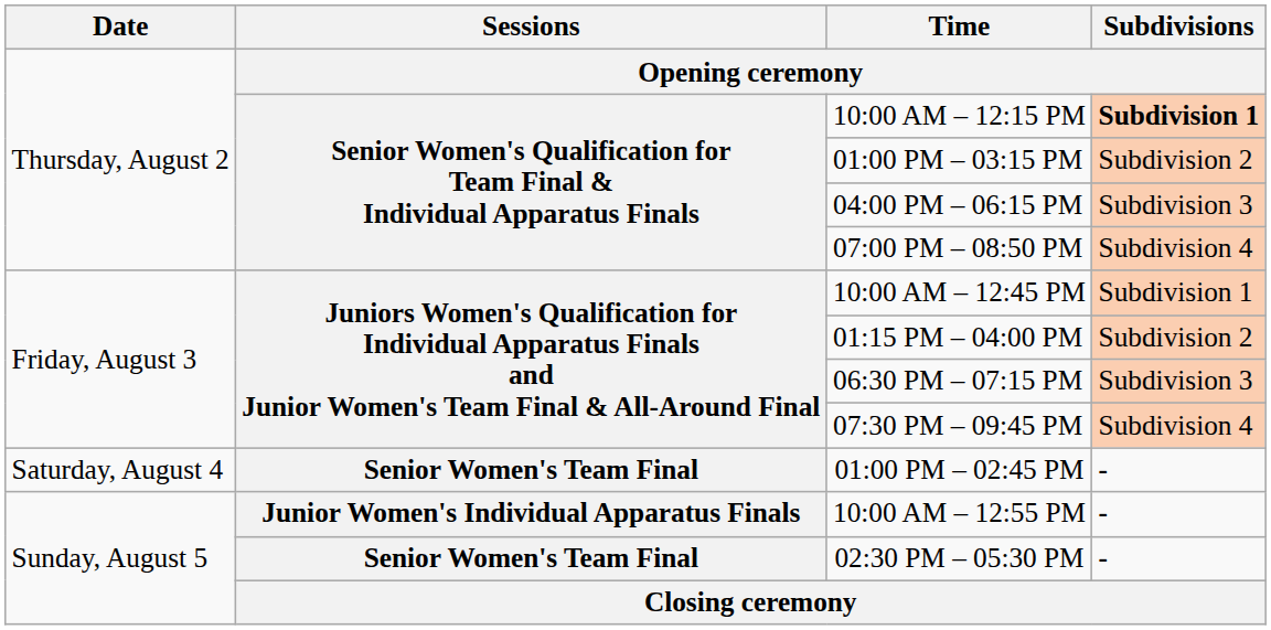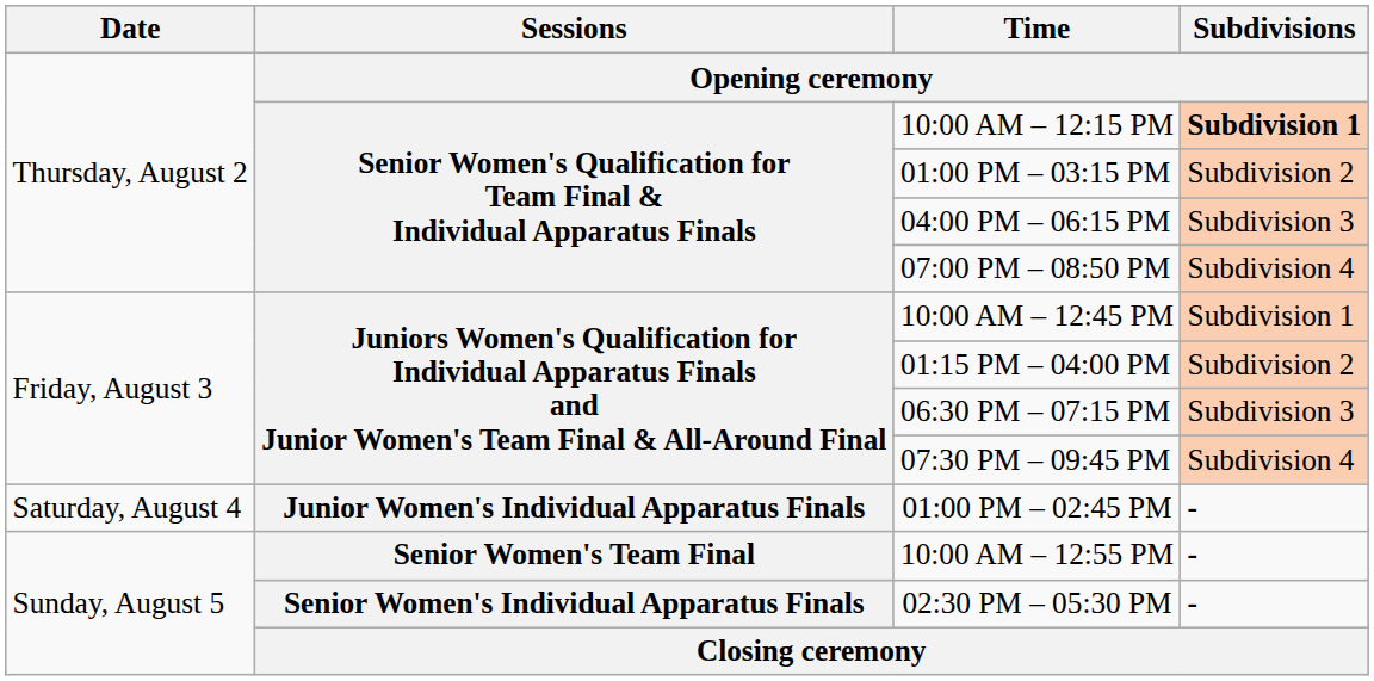 <table class="wikitable">
 <tr>
 <th>Date</th>
 <th>Sessions</th>
 <th>Time</th>
 <th>Subdivisions</th>
 </tr>
 <tr>
 <td rowspan="5">Thursday, August 2</td>
 <th colspan="3">Opening ceremony</th>
 </tr>
 <tr>
 <th rowspan="4">Senior Women's Qualification for <br> Team Final & <br> Individual Apparatus Finals</th>
 <td>10:00 AM – 12:15 PM</td>
 <td bgcolor="FBCEB1"><strong>Subdivision 1</strong></td>
 </tr>
 <tr>
 <td>01:00 PM – 03:15 PM</td>
 <td bgcolor="FBCEB1">Subdivision 2</td>
 </tr>
 <tr>
 <td>04:00 PM – 06:15 PM</td>
 <td bgcolor="FBCEB1">Subdivision 3</td>
 </tr>
 <tr>
 <td>07:00 PM – 08:50 PM</td>
 <td bgcolor="FBCEB1">Subdivision 4</td>
 </tr>
 <tr>
 <td rowspan="4">Friday, August 3</td>
 <th rowspan="4">Juniors Women's Qualification for <br> Individual Apparatus Finals <br> and <br> Junior  Women's Team Final & All-Around Final</th>
 <td>10:00 AM – 12:45 PM</td>
 <td bgcolor="FBCEB1">Subdivision 1</td>
 </tr>
 <tr>
 <td>01:15 PM – 04:00 PM</td>
 <td bgcolor="FBCEB1">Subdivision 2</td>
 </tr>
 <tr>
 <td>06:30 PM – 07:15 PM</td>
 <td bgcolor="FBCEB1">Subdivision 3</td>
 </tr>
 <tr>
 <td>07:30 PM – 09:45 PM</td>
 <td bgcolor="FBCEB1">Subdivision 4</td>
 </tr>
 <tr>
 <td>Saturday, August 4</td>
-<th align="center">Senior Women's Team Final</th>
+<th align="center">Junior Women's Individual Apparatus Finals</th>
 <td align="center">01:00 PM – 02:45 PM</td>
 <td><strong>-</strong></td>
 </tr>
 <tr>
 <td rowspan="3">Sunday, August 5</td>
-<th align="center">Junior Women's Individual Apparatus Finals</th>
+<th align="center">Senior Women's Team Final</th>
 <td align="center">10:00 AM – 12:55 PM</td>
 <td><strong>-</strong></td>
 </tr>
 <tr>
-<th align="center">Senior Women's Team Final</th>
+<th align="center">Senior Women's Individual Apparatus Finals</th>
 <td align="center">02:30 PM – 05:30 PM</td>
 <td><strong>-</strong></td>
 </tr>
 <tr>
 <th colspan="3">Closing ceremony</th>
 </tr>
 </table>
